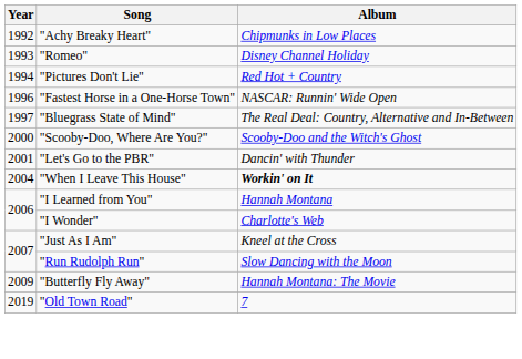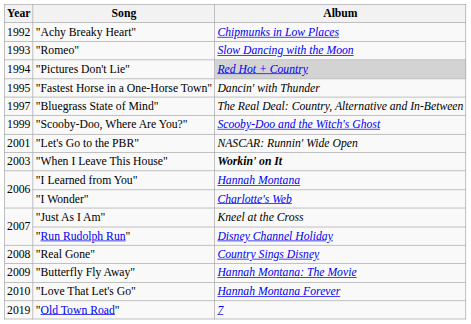 <table class="wikitable">
 <tr>
 <th>Year</th>
 <th>Song</th>
 <th>Album</th>
 </tr>
 <tr>
 <td>1992</td>
 <td>"Achy Breaky Heart" </td>
 <td><em><a href='#'>Chipmunks in Low Places</a></em></td>
 </tr>
 <tr>
 <td>1993</td>
 <td>"Romeo" </td>
-<td><em><a href='#'>Disney Channel Holiday</a></em></td>
+<td><em><a href='#'>Slow Dancing with the Moon</a></em></td>
 </tr>
 <tr>
 <td>1994</td>
 <td>"Pictures Don't Lie"</td>
-<td><em><a href='#'>Red Hot + Country</a></em></td>
+<td style="background: lightgrey;"><em><a href='#'>Red Hot + Country</a></em></td>
 </tr>
 <tr>
-<td>1996</td>
+<td>1995</td>
 <td>"Fastest Horse in a One-Horse Town"</td>
-<td><em>NASCAR: Runnin' Wide Open</em></td>
+<td><em>Dancin' with Thunder</em></td>
 </tr>
 <tr>
 <td>1997</td>
 <td>"Bluegrass State of Mind"</td>
 <td><em>The Real Deal: Country, Alternative and In-Between</em></td>
 </tr>
 <tr>
-<td>2000</td>
+<td>1999</td>
 <td>"Scooby-Doo, Where Are You?"</td>
 <td><em><a href='#'>Scooby-Doo and the Witch's Ghost</a></em></td>
 </tr>
 <tr>
 <td>2001</td>
 <td>"Let's Go to the PBR"</td>
-<td><em>Dancin' with Thunder</em></td>
+<td><em>NASCAR: Runnin' Wide Open</em></td>
 </tr>
 <tr>
-<td>2004</td>
+<td>2003</td>
 <td>"When I Leave This House" </td>
 <td><strong><em>Workin' on It</em></strong></td>
 </tr>
 <tr>
 <td rowspan="2">2006</td>
 <td>"I Learned from You" </td>
 <td><em><a href='#'>Hannah Montana</a></em></td>
 </tr>
 <tr>
 <td>"I Wonder"</td>
 <td><em><a href='#'>Charlotte's Web</a></em></td>
 </tr>
 <tr>
 <td rowspan="2">2007</td>
 <td>"Just As I Am"</td>
 <td><em>Kneel at the Cross</em></td>
 </tr>
 <tr>
 <td>"<a href='#'>Run Rudolph Run</a>"</td>
-<td><em><a href='#'>Slow Dancing with the Moon</a></em></td>
+<td><em><a href='#'>Disney Channel Holiday</a></em></td>
+</tr>
+<tr>
+<td>2008</td>
+<td>"Real Gone"</td>
+<td><em><a href='#'>Country Sings Disney</a></em></td>
 </tr>
 <tr>
 <td>2009</td>
 <td>"Butterfly Fly Away" </td>
 <td><em><a href='#'>Hannah Montana: The Movie</a></em></td>
 </tr>
 <tr>
+<td>2010</td>
+<td>"Love That Let's Go" </td>
+<td><em><a href='#'>Hannah Montana Forever</a></em></td>
+</tr>
+<tr>
 <td>2019</td>
 <td>"<a href='#'>Old Town Road</a>" </td>
 <td><em><a href='#'>7</a></em></td>
 </tr>
 </table>
